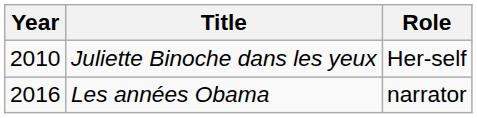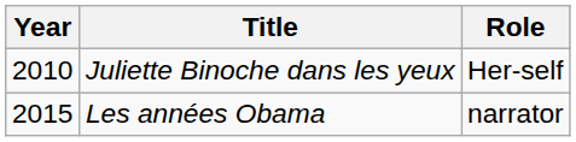 <table class="wikitable sortable unsortable">
 <tr>
 <th>Year</th>
 <th>Title</th>
 <th>Role</th>
 </tr>
 <tr>
 <td>2010</td>
 <td><em>Juliette Binoche dans les yeux</em></td>
 <td>Her-self</td>
 </tr>
 <tr>
-<td>2016</td>
+<td>2015</td>
 <td><em>Les années Obama</em></td>
 <td>narrator</td>
 </tr>
 </table>
